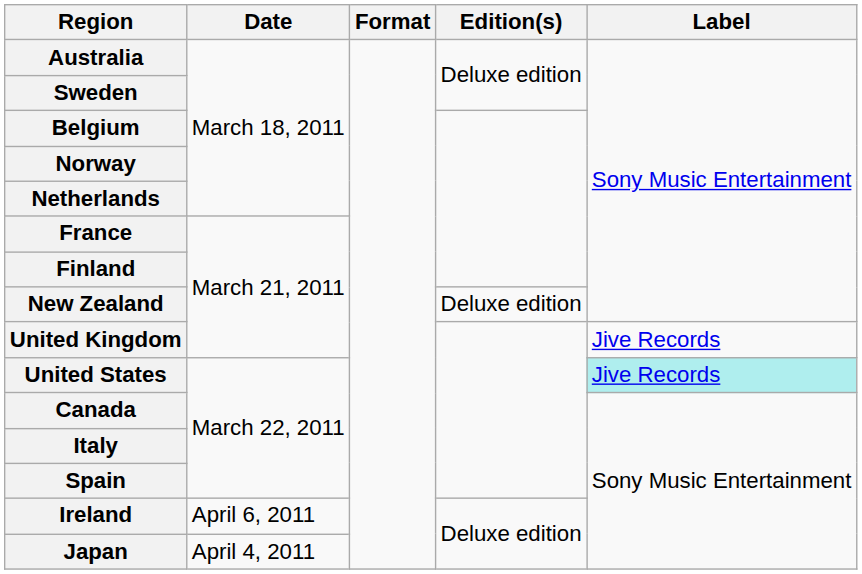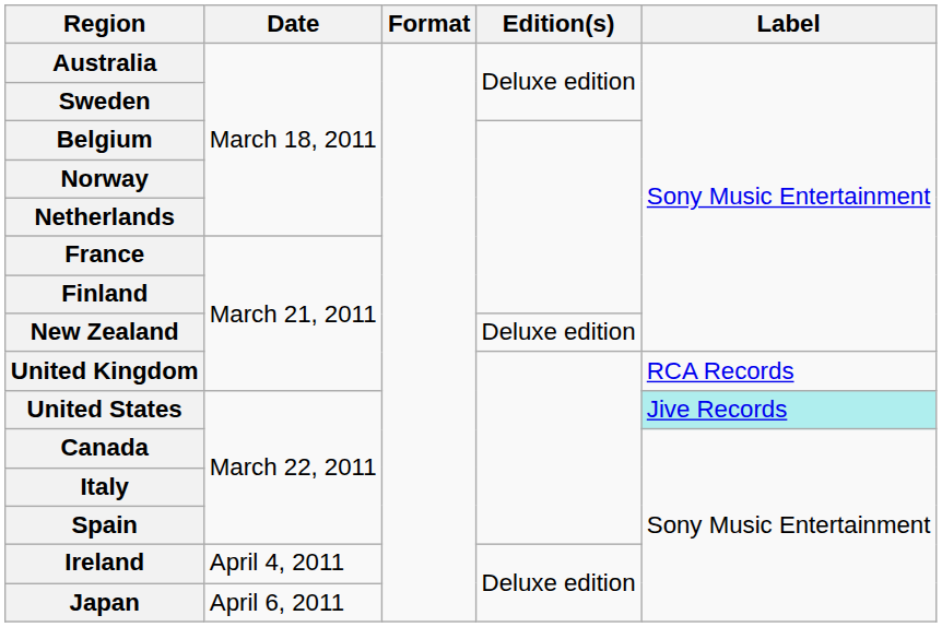 <table class="wikitable plainrowheaders">
 <tr>
 <th scope="col">Region</th>
 <th scope="col">Date</th>
 <th scope="col">Format</th>
 <th scope="col">Edition(s)</th>
 <th scope="col">Label</th>
 </tr>
 <tr>
 <th scope="row">Australia</th>
 <td rowspan="5">March 18, 2011</td>
 <td rowspan="15"></td>
 <td rowspan="2">Deluxe edition</td>
 <td rowspan="8"><a href='#'>Sony Music Entertainment</a></td>
 </tr>
 <tr>
 <th scope="row">Sweden</th>
 </tr>
 <tr>
 <th scope="row">Belgium</th>
 <td rowspan="5"></td>
 </tr>
 <tr>
 <th scope="row">Norway</th>
 </tr>
 <tr>
 <th scope="row">Netherlands</th>
 </tr>
 <tr>
 <th scope="row">France</th>
 <td rowspan="4">March 21, 2011</td>
 </tr>
 <tr>
 <th scope="row">Finland</th>
 </tr>
 <tr>
 <th scope="row">New Zealand</th>
 <td>Deluxe edition</td>
 </tr>
 <tr>
 <th scope="row">United Kingdom</th>
 <td rowspan="5"></td>
-<td><a href='#'>Jive Records</a></td>
+<td><a href='#'>RCA Records</a></td>
 </tr>
 <tr>
 <th scope="row">United States</th>
 <td rowspan="4">March 22, 2011</td>
 <td style="background: paleturquoise;"><a href='#'>Jive Records</a></td>
 </tr>
 <tr>
 <th scope="row">Canada</th>
 <td rowspan="5">Sony Music Entertainment</td>
 </tr>
 <tr>
 <th scope="row">Italy</th>
 </tr>
 <tr>
 <th scope="row">Spain</th>
 </tr>
 <tr>
 <th scope="row">Ireland</th>
-<td>April 6, 2011</td>
+<td>April 4, 2011</td>
 <td rowspan="2">Deluxe edition</td>
 </tr>
 <tr>
 <th scope="row">Japan</th>
-<td>April 4, 2011</td>
+<td>April 6, 2011</td>
 </tr>
 </table>
